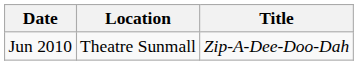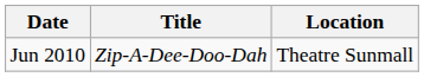 <table class="wikitable">
 <tr>
 <th>Date</th>
+<th>Title</th>
 <th>Location</th>
-<th>Title</th>
 </tr>
 <tr>
 <td>Jun 2010</td>
+<td><em>Zip-A-Dee-Doo-Dah</em></td>
 <td>Theatre Sunmall</td>
-<td><em>Zip-A-Dee-Doo-Dah</em></td>
 </tr>
 </table>
